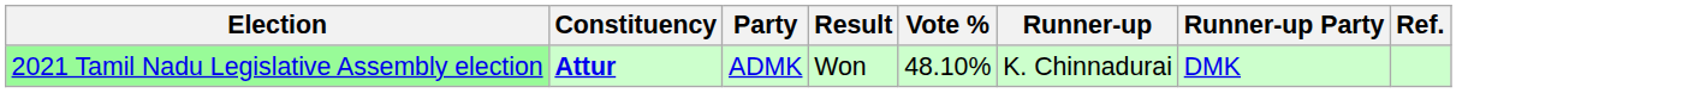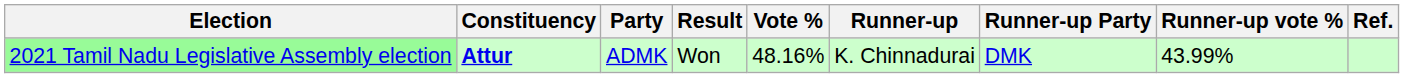 <table class="wikitable">
 <tr>
 <th>Election</th>
 <th>Constituency</th>
 <th>Party</th>
 <th>Result</th>
 <th>Vote %</th>
 <th>Runner-up</th>
 <th>Runner-up Party</th>
+<th>Runner-up vote %</th>
 <th>Ref.</th>
 </tr>
 <tr style="background:#cfc;">
 <td bgcolor=#98FB98><a href='#'>2021 Tamil Nadu Legislative Assembly election</a></td>
 <td><strong><a href='#'>Attur</a></strong></td>
 <td><a href='#'>ADMK</a></td>
 <td>Won</td>
-<td>48.10%</td>
+<td>48.16%</td>
 <td>K. Chinnadurai</td>
 <td><a href='#'>DMK</a></td>
+<td>43.99%</td>
 <td></td>
 </tr>
 </table>
